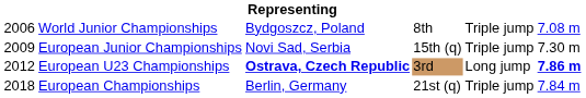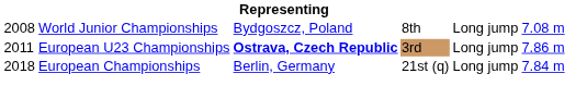 <table>
 <tr>
 <th colspan="6">Representing </th>
 </tr>
 <tr>
-<td>2006</td>
+<td>2008</td>
 <td><a href='#'>World Junior Championships</a></td>
 <td><a href='#'>Bydgoszcz, Poland</a></td>
 <td>8th</td>
-<td>Triple jump</td>
+<td>Long jump</td>
 <td><a href='#'>7.08 m</a></td>
 </tr>
 <tr>
-<td>2009</td>
-<td><a href='#'>European Junior Championships</a></td>
-<td><a href='#'>Novi Sad, Serbia</a></td>
-<td>15th (q)</td>
-<td>Triple jump</td>
-<td>7.30 m</td>
-</tr>
-<tr>
-<td>2012</td>
+<td>2011</td>
 <td><a href='#'>European U23 Championships</a></td>
 <td><strong><a href='#'>Ostrava, Czech Republic</a></strong></td>
 <td bgcolor=cc9966>3rd</td>
 <td>Long jump</td>
-<td><strong><a href='#'>7.86 m</a></strong></td>
+<td><a href='#'>7.86 m</a></td>
 </tr>
 <tr>
 <td>2018</td>
 <td><a href='#'>European Championships</a></td>
 <td><a href='#'>Berlin, Germany</a></td>
 <td>21st (q)</td>
-<td>Triple jump</td>
+<td>Long jump</td>
 <td><a href='#'>7.84 m</a></td>
 </tr>
 </table>
